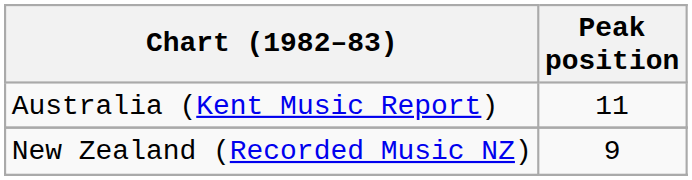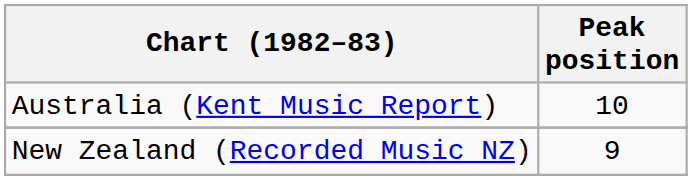 <table class="wikitable sortable">
 <tr>
 <th>Chart (1982–83)</th>
 <th>Peak<br>position</th>
 </tr>
 <tr>
 <td>Australia (<a href='#'>Kent Music Report</a>)</td>
-<td style="text-align:center;">11</td>
+<td style="text-align:center;">10</td>
 </tr>
 <tr>
 </tr>
 <tr>
 </tr>
 <tr>
 </tr>
 <tr>
 <td>New Zealand (<a href='#'>Recorded Music NZ</a>)</td>
 <td align="center">9</td>
 </tr>
 <tr>
 </tr>
 <tr>
 </tr>
 </table>
